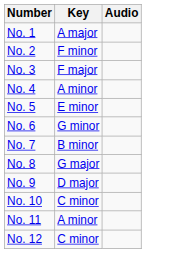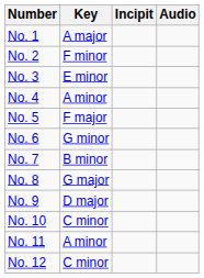 <table class="wikitable">
 <tr>
 <th>Number</th>
 <th>Key</th>
+<th>Incipit</th>
 <th>Audio</th>
 </tr>
 <tr>
 <td><a href='#'>No. 1</a></td>
 <td><a href='#'>A major</a></td>
 <td></td>
+<td></td>
 </tr>
 <tr>
 <td><a href='#'>No. 2</a></td>
 <td><a href='#'>F minor</a></td>
 <td></td>
+<td></td>
 </tr>
 <tr>
 <td><a href='#'>No. 3</a></td>
-<td><a href='#'>F major</a></td>
+<td><a href='#'>E minor</a></td>
+<td></td>
 <td></td>
 </tr>
 <tr>
 <td><a href='#'>No. 4</a></td>
 <td><a href='#'>A minor</a></td>
 <td></td>
+<td></td>
 </tr>
 <tr>
 <td><a href='#'>No. 5</a></td>
-<td><a href='#'>E minor</a></td>
+<td><a href='#'>F major</a></td>
+<td></td>
 <td></td>
 </tr>
 <tr>
 <td><a href='#'>No. 6</a></td>
 <td><a href='#'>G minor</a></td>
 <td></td>
+<td></td>
 </tr>
 <tr>
 <td><a href='#'>No. 7</a></td>
 <td><a href='#'>B minor</a></td>
+<td></td>
 <td></td>
 </tr>
 <tr>
 <td><a href='#'>No. 8</a></td>
 <td><a href='#'>G major</a></td>
 <td></td>
+<td></td>
 </tr>
 <tr>
 <td><a href='#'>No. 9</a></td>
 <td><a href='#'>D major</a></td>
+<td></td>
 <td></td>
 </tr>
 <tr>
 <td><a href='#'>No. 10</a></td>
 <td><a href='#'>C minor</a></td>
 <td></td>
+<td></td>
 </tr>
 <tr>
 <td><a href='#'>No. 11</a></td>
 <td><a href='#'>A minor</a></td>
+<td></td>
 <td></td>
 </tr>
 <tr>
 <td><a href='#'>No. 12</a></td>
 <td><a href='#'>C minor</a></td>
 <td></td>
+<td></td>
 </tr>
 </table>
